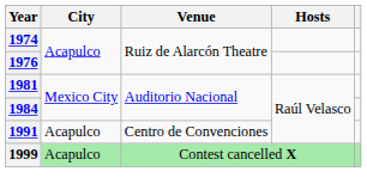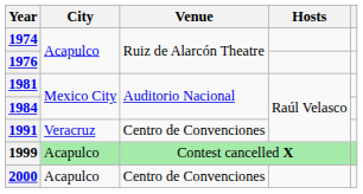 <table class="wikitable plainrowheaders">
 <tr>
 <th>Year</th>
 <th>City</th>
 <th>Venue</th>
 <th>Hosts</th>
 <th></th>
 </tr>
 <tr>
 <th scope="row"><a href='#'>1974</a></th>
 <td rowspan=2><a href='#'>Acapulco</a></td>
 <td rowspan=2>Ruiz de Alarcón Theatre</td>
 <td></td>
 <td></td>
 </tr>
 <tr>
 <th scope="row"><a href='#'>1976</a></th>
 <td></td>
 <td></td>
 </tr>
 <tr>
 <th scope="row"><a href='#'>1981</a></th>
 <td rowspan=2><a href='#'>Mexico City</a></td>
 <td rowspan=2><a href='#'>Auditorio Nacional</a></td>
 <td rowspan=3>Raúl Velasco</td>
 <td></td>
 </tr>
 <tr>
 <th scope="row"><a href='#'>1984</a></th>
 <td></td>
 </tr>
 <tr>
 <th scope="row"><a href='#'>1991</a></th>
-<td>Acapulco</td>
+<td><a href='#'>Veracruz</a></td>
 <td>Centro de Convenciones</td>
 <td></td>
 </tr>
 <tr style="background-color:#A4EAA9;">
 <th scope="row">1999</th>
 <td>Acapulco</td>
 <td colspan="2" style="text-align:center;">Contest cancelled <strong>X</strong></td>
 <td></td>
 </tr>
+<tr>
+<th scope="row"><a href='#'>2000</a></th>
+<td>Acapulco</td>
+<td>Centro de Convenciones</td>
+<td></td>
+<td></td>
+</tr>
 </table>
